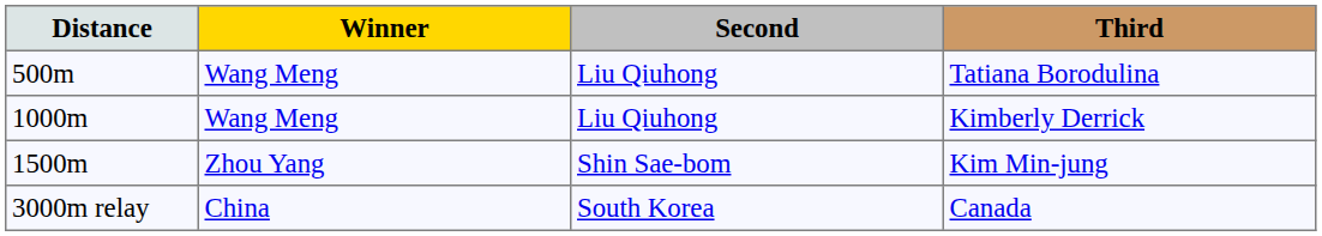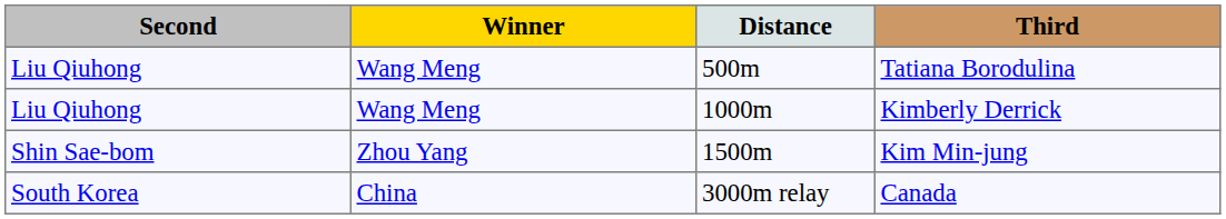 <table bgcolor="#f7f8ff" cellpadding="3" cellspacing="0" border="1" style="font-size: 95%; border: gray solid 1px; border-collapse: collapse;">
 <tr bgcolor="#CCCCCC">
+<td align="center" bgcolor="silver" width="200"><strong>Second</strong></td>
+<td align="center" bgcolor="gold" width="200"><strong>Winner</strong></td>
 <td align="center" bgcolor="#DCE5E5" width="100"><strong>Distance</strong></td>
-<td align="center" bgcolor="gold" width="200"><strong>Winner</strong></td>
-<td align="center" bgcolor="silver" width="200"><strong>Second</strong></td>
 <td align="center" bgcolor="CC9966" width="200"><strong>Third</strong></td>
 </tr>
 <tr align="left">
+<td> <a href='#'>Liu Qiuhong</a></td>
+<td> <a href='#'>Wang Meng</a></td>
 <td>500m</td>
-<td> <a href='#'>Wang Meng</a></td>
-<td> <a href='#'>Liu Qiuhong</a></td>
 <td> <a href='#'>Tatiana Borodulina</a></td>
 </tr>
 <tr align="left">
+<td> <a href='#'>Liu Qiuhong</a></td>
+<td> <a href='#'>Wang Meng</a></td>
 <td>1000m</td>
-<td> <a href='#'>Wang Meng</a></td>
-<td> <a href='#'>Liu Qiuhong</a></td>
 <td> <a href='#'>Kimberly Derrick</a></td>
 </tr>
 <tr align="left">
+<td> <a href='#'>Shin Sae-bom</a></td>
+<td> <a href='#'>Zhou Yang</a></td>
 <td>1500m</td>
-<td> <a href='#'>Zhou Yang</a></td>
-<td> <a href='#'>Shin Sae-bom</a></td>
 <td> <a href='#'>Kim Min-jung</a></td>
 </tr>
 <tr align="left">
+<td> <a href='#'>South Korea</a></td>
+<td> <a href='#'>China</a></td>
 <td>3000m relay</td>
-<td> <a href='#'>China</a></td>
-<td> <a href='#'>South Korea</a></td>
 <td> <a href='#'>Canada</a></td>
 </tr>
 </table>
